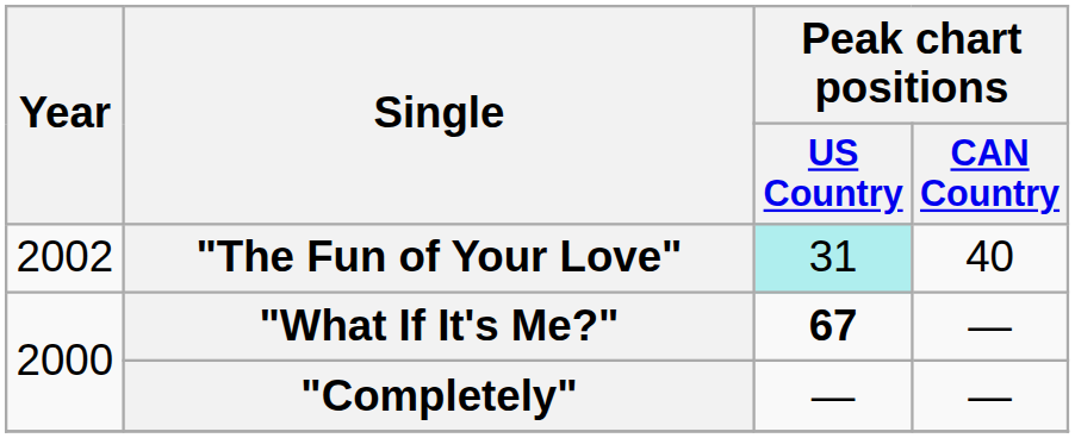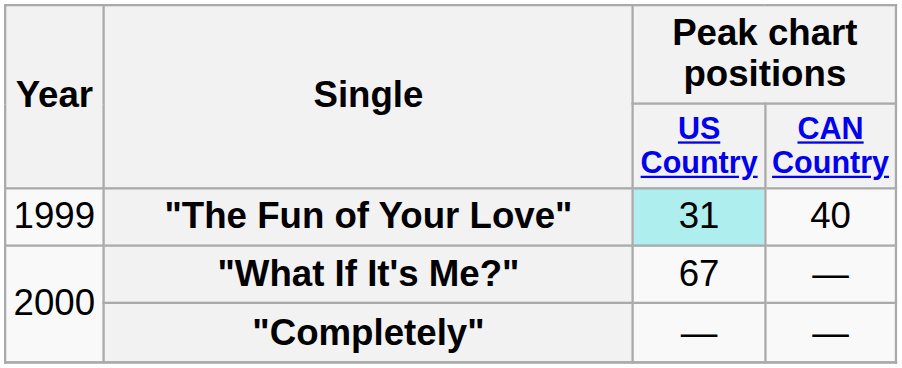 <table class="wikitable plainrowheaders" style="text-align:center;">
 <tr>
 <th rowspan="2">Year</th>
 <th rowspan="2" style="width:14em;">Single</th>
 <th colspan="2">Peak chart<br>positions</th>
 </tr>
 <tr style="font-size:smaller;">
 <th width="45"><a href='#'>US Country</a></th>
 <th width="45"><a href='#'>CAN Country</a></th>
 </tr>
 <tr>
-<td>2002</td>
+<td>1999</td>
 <th scope="row">"The Fun of Your Love"</th>
 <td style="background: paleturquoise;">31</td>
 <td>40</td>
 </tr>
 <tr>
 <td rowspan="2">2000</td>
 <th scope="row">"What If It's Me?"</th>
-<td><strong>67</strong></td>
+<td>67</td>
 <td>—</td>
 </tr>
 <tr>
 <th scope="row">"Completely"</th>
 <td>—</td>
 <td>—</td>
 </tr>
 <tr>
 </tr>
 <tr>
 </tr>
 </table>
